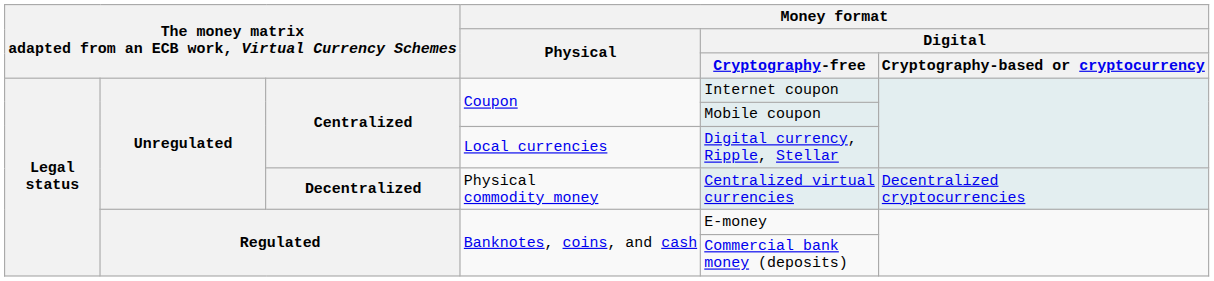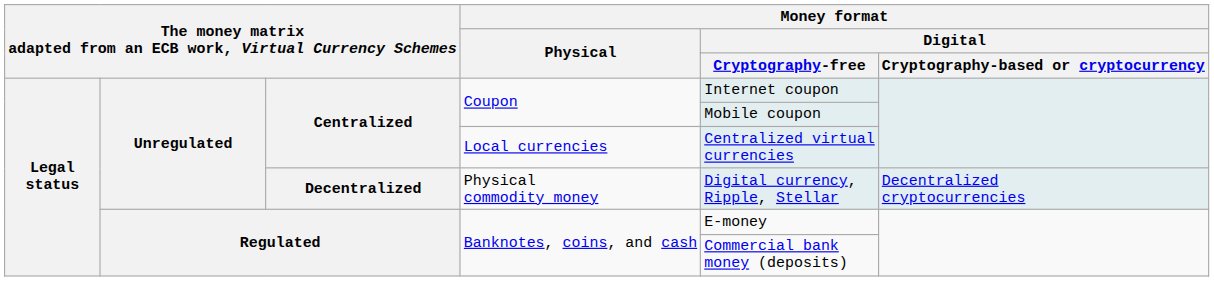 <table class="wikitable">
 <tr>
 <th style="text-align:center;" rowspan="3" colspan="3">The money matrix<br>adapted from an ECB work, <em>Virtual Currency Schemes</em></th>
 <th colspan="3">Money format</th>
 </tr>
 <tr>
 <th rowspan="2">Physical</th>
 <th colspan="2">Digital</th>
 </tr>
 <tr>
 <th><a href='#'>Cryptography</a>-free</th>
 <th>Cryptography-based or <a href='#'>cryptocurrency</a></th>
 </tr>
 <tr>
 <th rowspan="6">Legal<br>status</th>
 <th rowspan="4">Unregulated</th>
 <th rowspan="3">Centralized</th>
 <td rowspan="2"><a href='#'>Coupon</a></td>
 <td style="background:#e3eef0">Internet coupon</td>
 <th rowspan="3" style="background:#e3eef0"></th>
 </tr>
 <tr>
 <td style="background:#e3eef0">Mobile coupon</td>
 </tr>
 <tr>
 <td><a href='#'>Local currencies</a></td>
-<td style="background:#e3eef0"><a href='#'>Digital currency</a>,<br><a href='#'>Ripple</a>, <a href='#'>Stellar</a></td>
+<td style="background:#e3eef0"><a href='#'>Centralized virtual<br>currencies</a></td>
 </tr>
 <tr>
 <th>Decentralized</th>
 <td>Physical<br><a href='#'>commodity money</a></td>
-<td style="background:#e3eef0"><a href='#'>Centralized virtual<br>currencies</a></td>
+<td style="background:#e3eef0"><a href='#'>Digital currency</a>,<br><a href='#'>Ripple</a>, <a href='#'>Stellar</a></td>
 <td style="background:#e3eef0"><a href='#'>Decentralized<br>cryptocurrencies</a></td>
 </tr>
 <tr>
 <th colspan="2" rowspan="2">Regulated</th>
 <td rowspan="2"><a href='#'>Banknotes</a>, <a href='#'>coins</a>, and <a href='#'>cash</a></td>
 <td>E-money</td>
 <td colspan="2" rowspan="2"></td>
 </tr>
 <tr>
 <td><a href='#'>Commercial bank<br>money</a> (deposits)</td>
 </tr>
 </table>
